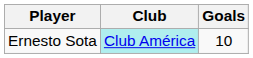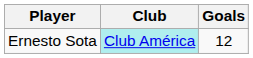 <table class="wikitable" style="text-align: center;">
 <tr>
 <th>Player</th>
 <th>Club</th>
 <th>Goals</th>
 </tr>
 <tr>
 <td> Ernesto Sota</td>
 <td style="background: paleturquoise;"><a href='#'>Club América</a></td>
-<td>10</td>
+<td>12</td>
 </tr>
 </table>
